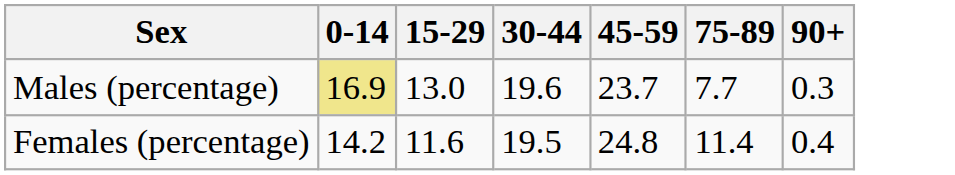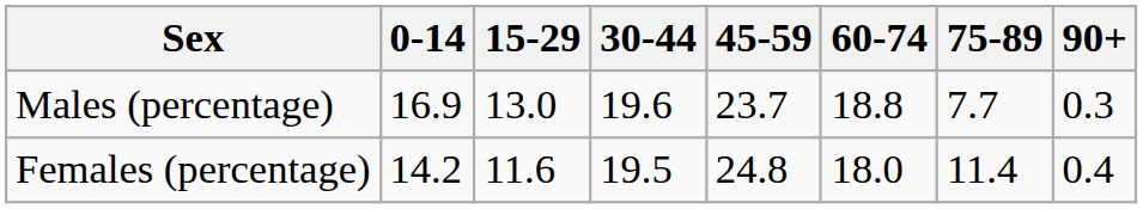 <table class="wikitable">
 <tr>
 <th>Sex</th>
 <th>0-14</th>
 <th>15-29</th>
 <th>30-44</th>
 <th>45-59</th>
+<th>60-74</th>
 <th>75-89</th>
 <th>90+</th>
 </tr>
 <tr>
 <td>Males (percentage)</td>
-<td style="background: khaki;">16.9</td>
+<td>16.9</td>
 <td>13.0</td>
 <td>19.6</td>
 <td>23.7</td>
+<td>18.8</td>
 <td>7.7</td>
 <td>0.3</td>
 </tr>
 <tr>
 <td>Females (percentage)</td>
 <td>14.2</td>
 <td>11.6</td>
 <td>19.5</td>
 <td>24.8</td>
+<td>18.0</td>
 <td>11.4</td>
 <td>0.4</td>
 </tr>
 </table>
